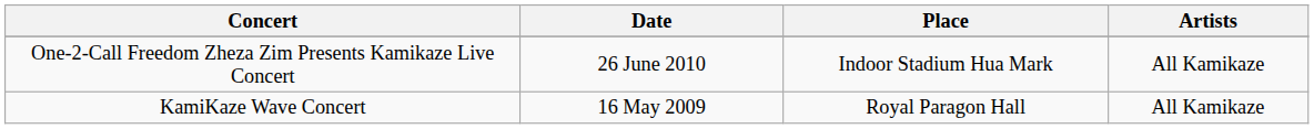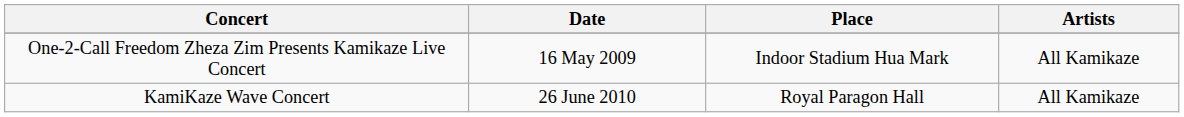 <table class="wikitable">
 <tr>
 <th align="center" width="400px">Concert</th>
 <th align="center" width="200px">Date</th>
 <th align="center" width="250px">Place</th>
 <th align="center" width="150px">Artists</th>
 </tr>
 <tr>
 </tr>
 <tr>
 <td align="center">One-2-Call Freedom Zheza Zim Presents Kamikaze Live Concert</td>
-<td align="center">26 June 2010</td>
+<td align="center">16 May 2009</td>
 <td align="center">Indoor Stadium Hua Mark</td>
 <td align="center">All Kamikaze</td>
 </tr>
 <tr>
 <td align="center">KamiKaze Wave Concert</td>
-<td align="center">16 May 2009</td>
+<td align="center">26 June 2010</td>
 <td align="center">Royal Paragon Hall</td>
 <td align="center">All Kamikaze</td>
 </tr>
 </table>
